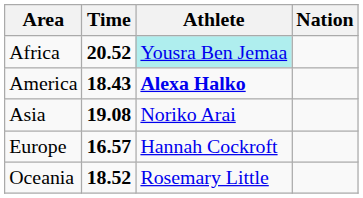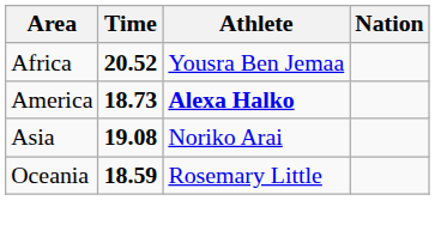 <table class="wikitable">
 <tr>
 <th>Area</th>
 <th>Time</th>
 <th>Athlete</th>
 <th>Nation</th>
 </tr>
 <tr>
 <td>Africa</td>
 <td><strong>20.52</strong></td>
-<td style="background: paleturquoise;"><a href='#'>Yousra Ben Jemaa</a></td>
+<td><a href='#'>Yousra Ben Jemaa</a></td>
 <td></td>
 </tr>
 <tr>
 <td>America</td>
-<td><strong>18.43</strong></td>
+<td><strong>18.73</strong></td>
 <td><strong><a href='#'>Alexa Halko</a></strong></td>
 <td></td>
 </tr>
 <tr>
 <td>Asia</td>
 <td><strong>19.08</strong></td>
 <td><a href='#'>Noriko Arai</a></td>
 <td></td>
 </tr>
 <tr>
-<td>Europe</td>
-<td><strong>16.57</strong> </td>
-<td><a href='#'>Hannah Cockroft</a></td>
-<td></td>
-</tr>
-<tr>
 <td>Oceania</td>
-<td><strong>18.52</strong></td>
+<td><strong>18.59</strong></td>
 <td><a href='#'>Rosemary Little</a></td>
 <td></td>
 </tr>
 </table>
